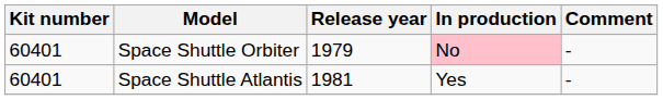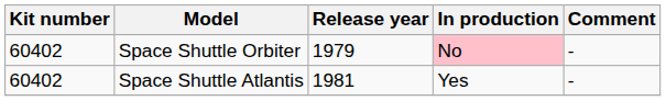 <table class="wikitable">
 <tr>
 <th>Kit number</th>
 <th>Model</th>
 <th>Release year</th>
 <th>In production</th>
 <th>Comment</th>
 </tr>
 <tr>
-<td>60401</td>
+<td>60402</td>
 <td>Space Shuttle Orbiter</td>
 <td>1979</td>
 <td style="background: pink;">No</td>
 <td>-</td>
 </tr>
 <tr>
-<td>60401</td>
+<td>60402</td>
 <td>Space Shuttle Atlantis</td>
 <td>1981</td>
 <td>Yes</td>
 <td>-</td>
 </tr>
 <tr>
 </tr>
 </table>
